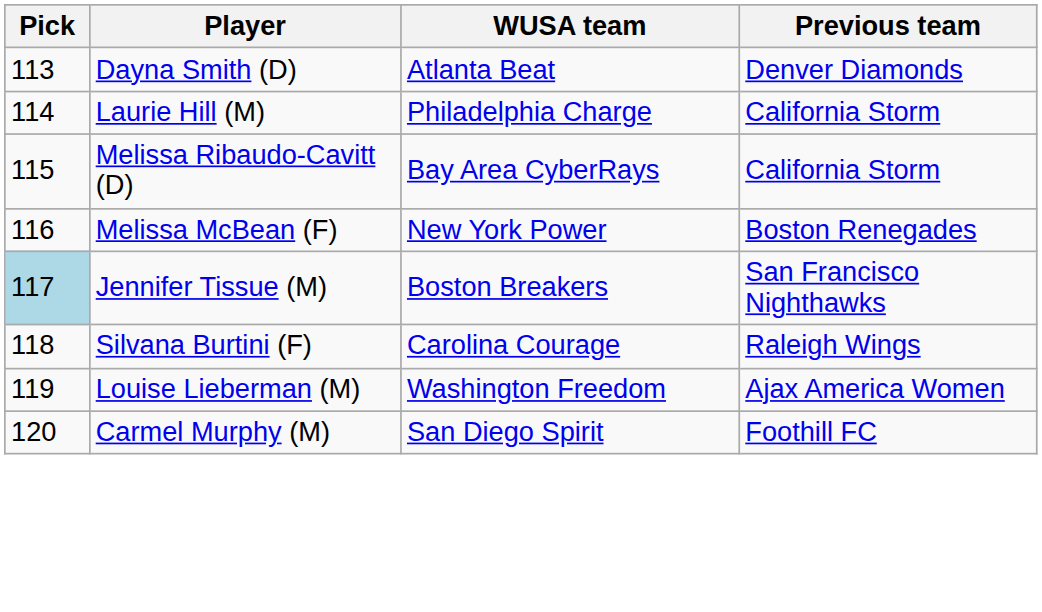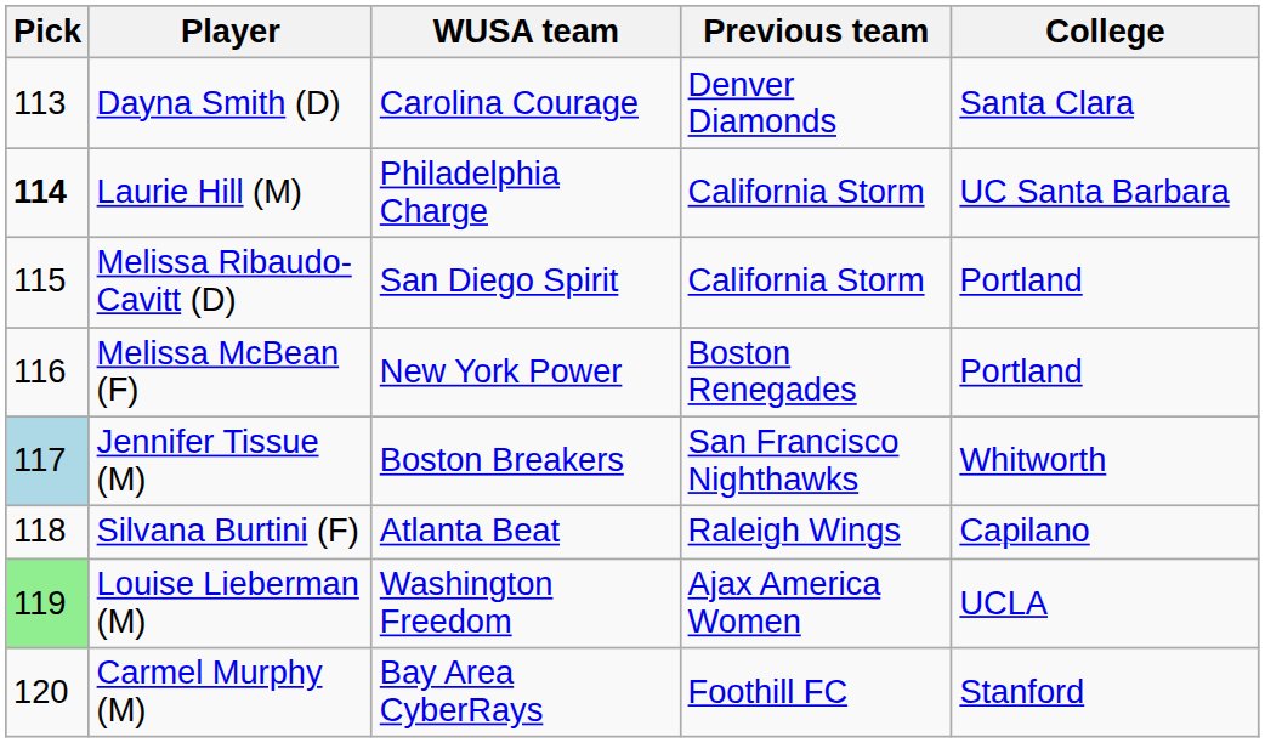 <table class="wikitable">
 <tr>
 <th width="5%">Pick</th>
 <th width="23%">Player</th>
 <th width="25%">WUSA team</th>
 <th width="22%">Previous team</th>
+<th width="35%">College</th>
 </tr>
 <tr>
 <td>113</td>
 <td><a href='#'>Dayna Smith</a> (D)</td>
-<td><a href='#'>Atlanta Beat</a></td>
+<td><a href='#'>Carolina Courage</a></td>
 <td><a href='#'>Denver Diamonds</a></td>
+<td><a href='#'>Santa Clara</a></td>
 </tr>
 <tr>
-<td>114</td>
+<td><strong>114</strong></td>
 <td><a href='#'>Laurie Hill</a> (M)</td>
 <td><a href='#'>Philadelphia Charge</a></td>
 <td><a href='#'>California Storm</a></td>
+<td><a href='#'>UC Santa Barbara</a></td>
 </tr>
 <tr>
 <td>115</td>
 <td><a href='#'>Melissa Ribaudo-Cavitt</a> (D)</td>
-<td><a href='#'>Bay Area CyberRays</a></td>
+<td><a href='#'>San Diego Spirit</a></td>
 <td><a href='#'>California Storm</a></td>
+<td><a href='#'>Portland</a></td>
 </tr>
 <tr>
 <td>116</td>
 <td><a href='#'>Melissa McBean</a> (F)</td>
 <td><a href='#'>New York Power</a></td>
 <td><a href='#'>Boston Renegades</a></td>
+<td><a href='#'>Portland</a></td>
 </tr>
 <tr>
 <td style="background: lightblue;">117</td>
 <td><a href='#'>Jennifer Tissue</a> (M)</td>
 <td><a href='#'>Boston Breakers</a></td>
 <td><a href='#'>San Francisco Nighthawks</a></td>
+<td><a href='#'>Whitworth</a></td>
 </tr>
 <tr>
 <td>118</td>
 <td><a href='#'>Silvana Burtini</a> (F)</td>
-<td><a href='#'>Carolina Courage</a></td>
+<td><a href='#'>Atlanta Beat</a></td>
 <td><a href='#'>Raleigh Wings</a></td>
+<td><a href='#'>Capilano</a></td>
 </tr>
 <tr>
-<td>119</td>
+<td style="background: lightgreen;">119</td>
 <td><a href='#'>Louise Lieberman</a> (M)</td>
 <td><a href='#'>Washington Freedom</a></td>
 <td><a href='#'>Ajax America Women</a></td>
+<td><a href='#'>UCLA</a></td>
 </tr>
 <tr>
 <td>120</td>
 <td><a href='#'>Carmel Murphy</a> (M)</td>
-<td><a href='#'>San Diego Spirit</a></td>
+<td><a href='#'>Bay Area CyberRays</a></td>
 <td><a href='#'>Foothill FC</a></td>
+<td><a href='#'>Stanford</a></td>
 </tr>
 </table>
